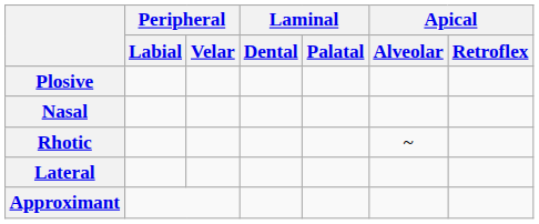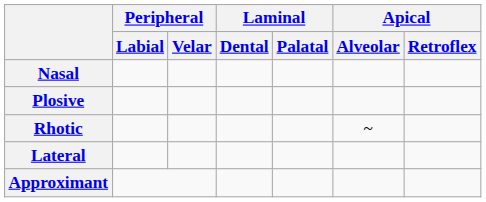 <table class="wikitable" style="text-align: center;">
 <tr>
 <th rowspan="2"></th>
 <th colspan="2"><a href='#'>Peripheral</a></th>
 <th colspan="2"><a href='#'>Laminal</a></th>
 <th colspan="2"><a href='#'>Apical</a></th>
 </tr>
 <tr>
 <th><a href='#'>Labial</a></th>
 <th><a href='#'>Velar</a></th>
 <th><a href='#'>Dental</a></th>
 <th><a href='#'>Palatal</a></th>
 <th><a href='#'>Alveolar</a></th>
 <th><a href='#'>Retroflex</a></th>
 </tr>
 <tr>
-<th><a href='#'>Plosive</a></th>
+<th><a href='#'>Nasal</a></th>
 <td></td>
 <td></td>
 <td></td>
 <td></td>
 <td></td>
 <td></td>
 </tr>
 <tr>
-<th><a href='#'>Nasal</a></th>
+<th><a href='#'>Plosive</a></th>
 <td></td>
 <td></td>
 <td></td>
 <td></td>
 <td></td>
 <td></td>
 </tr>
 <tr>
 <th><a href='#'>Rhotic</a></th>
 <td></td>
 <td></td>
 <td></td>
 <td></td>
 <td> ~ </td>
 <td></td>
 </tr>
 <tr>
 <th><a href='#'>Lateral</a></th>
 <td></td>
 <td></td>
 <td></td>
 <td></td>
 <td></td>
 <td></td>
 </tr>
 <tr>
 <th><a href='#'>Approximant</a></th>
 <td colspan="2"></td>
 <td></td>
 <td></td>
 <td></td>
 <td></td>
 </tr>
 </table>
